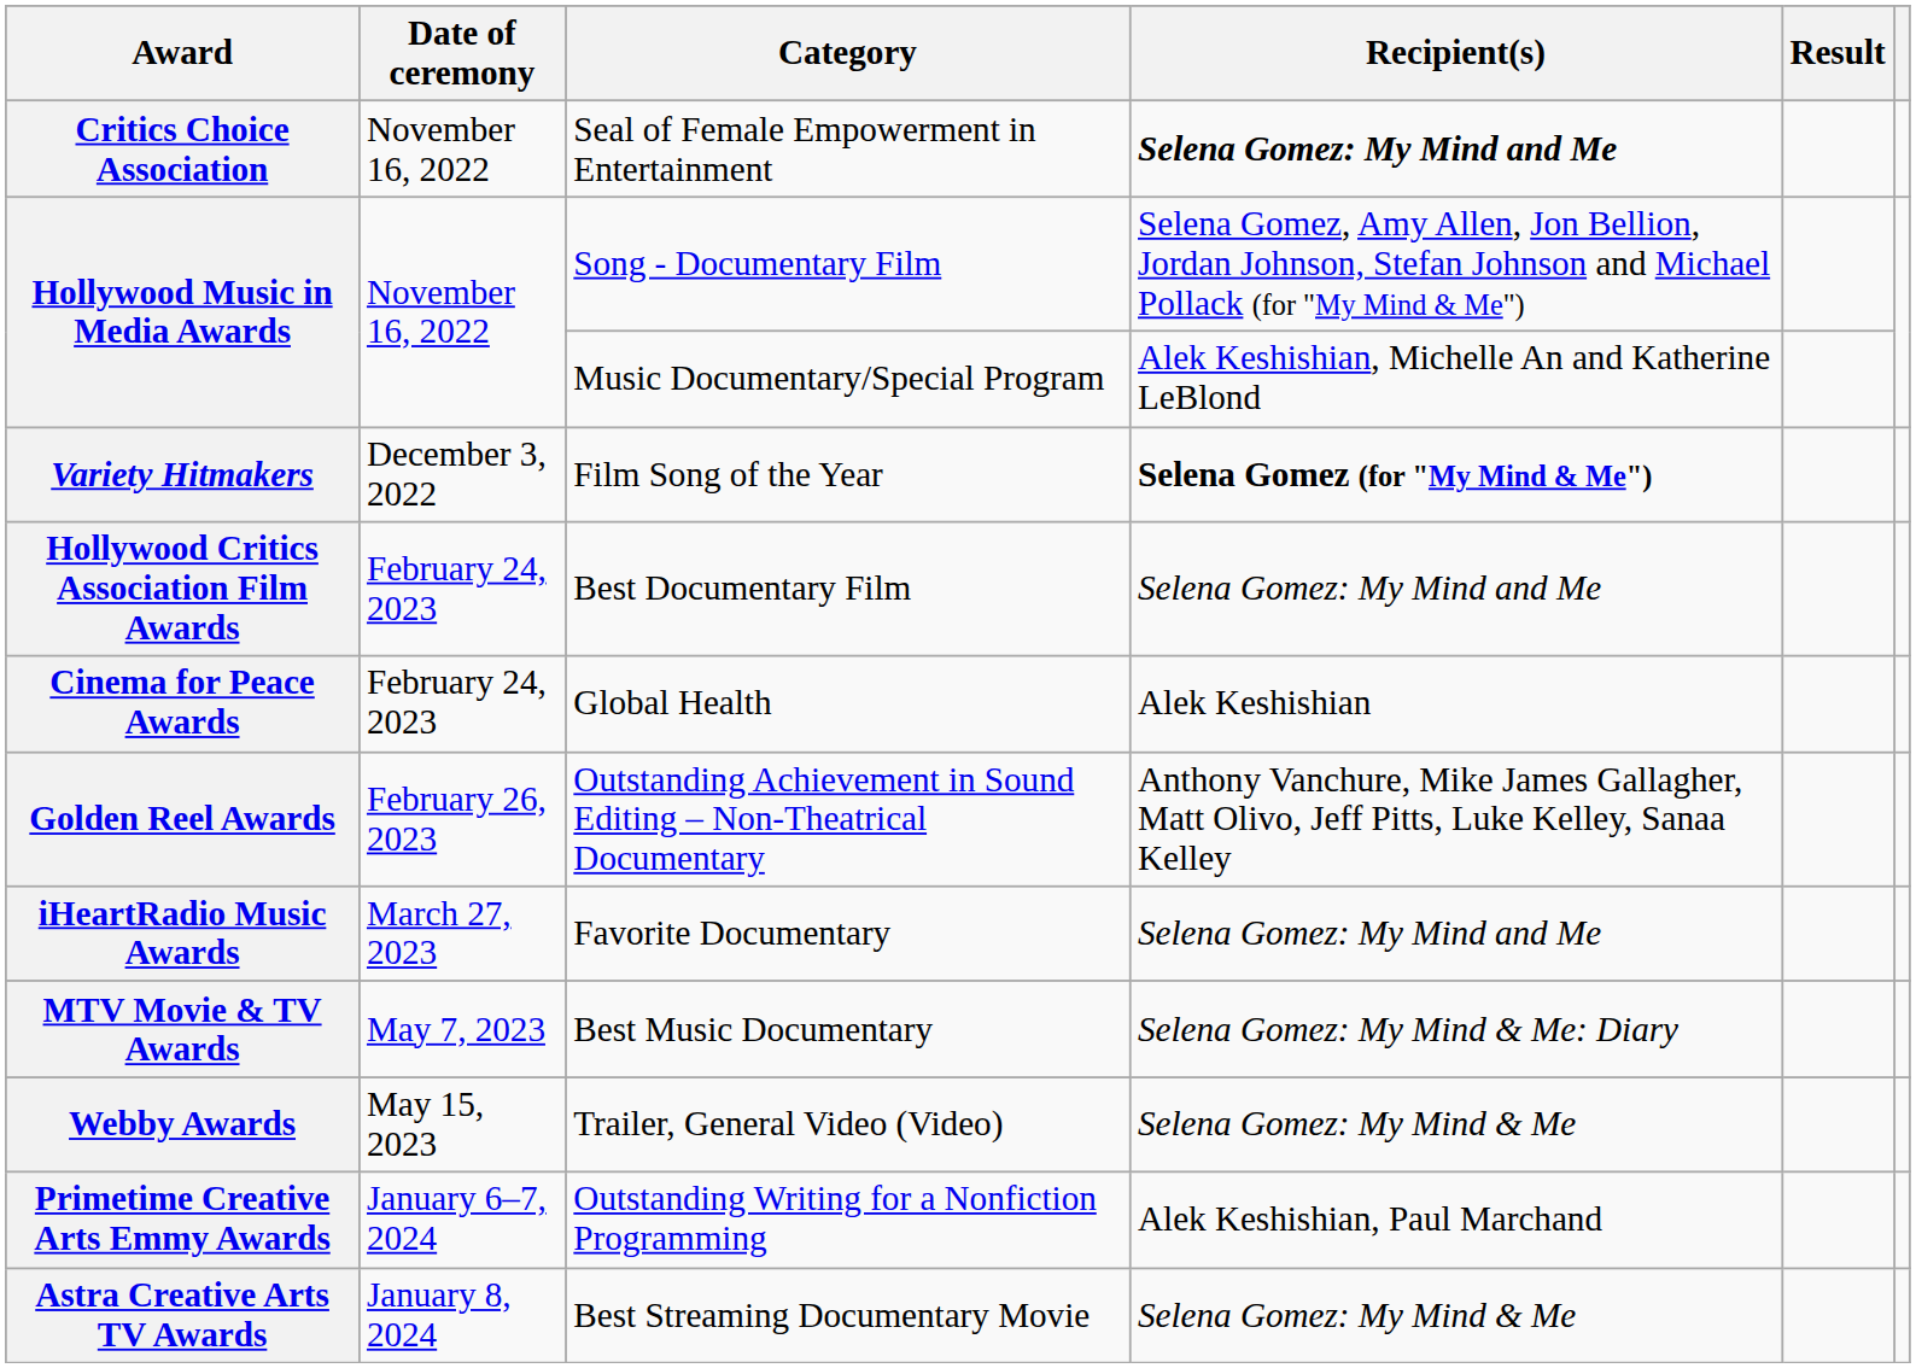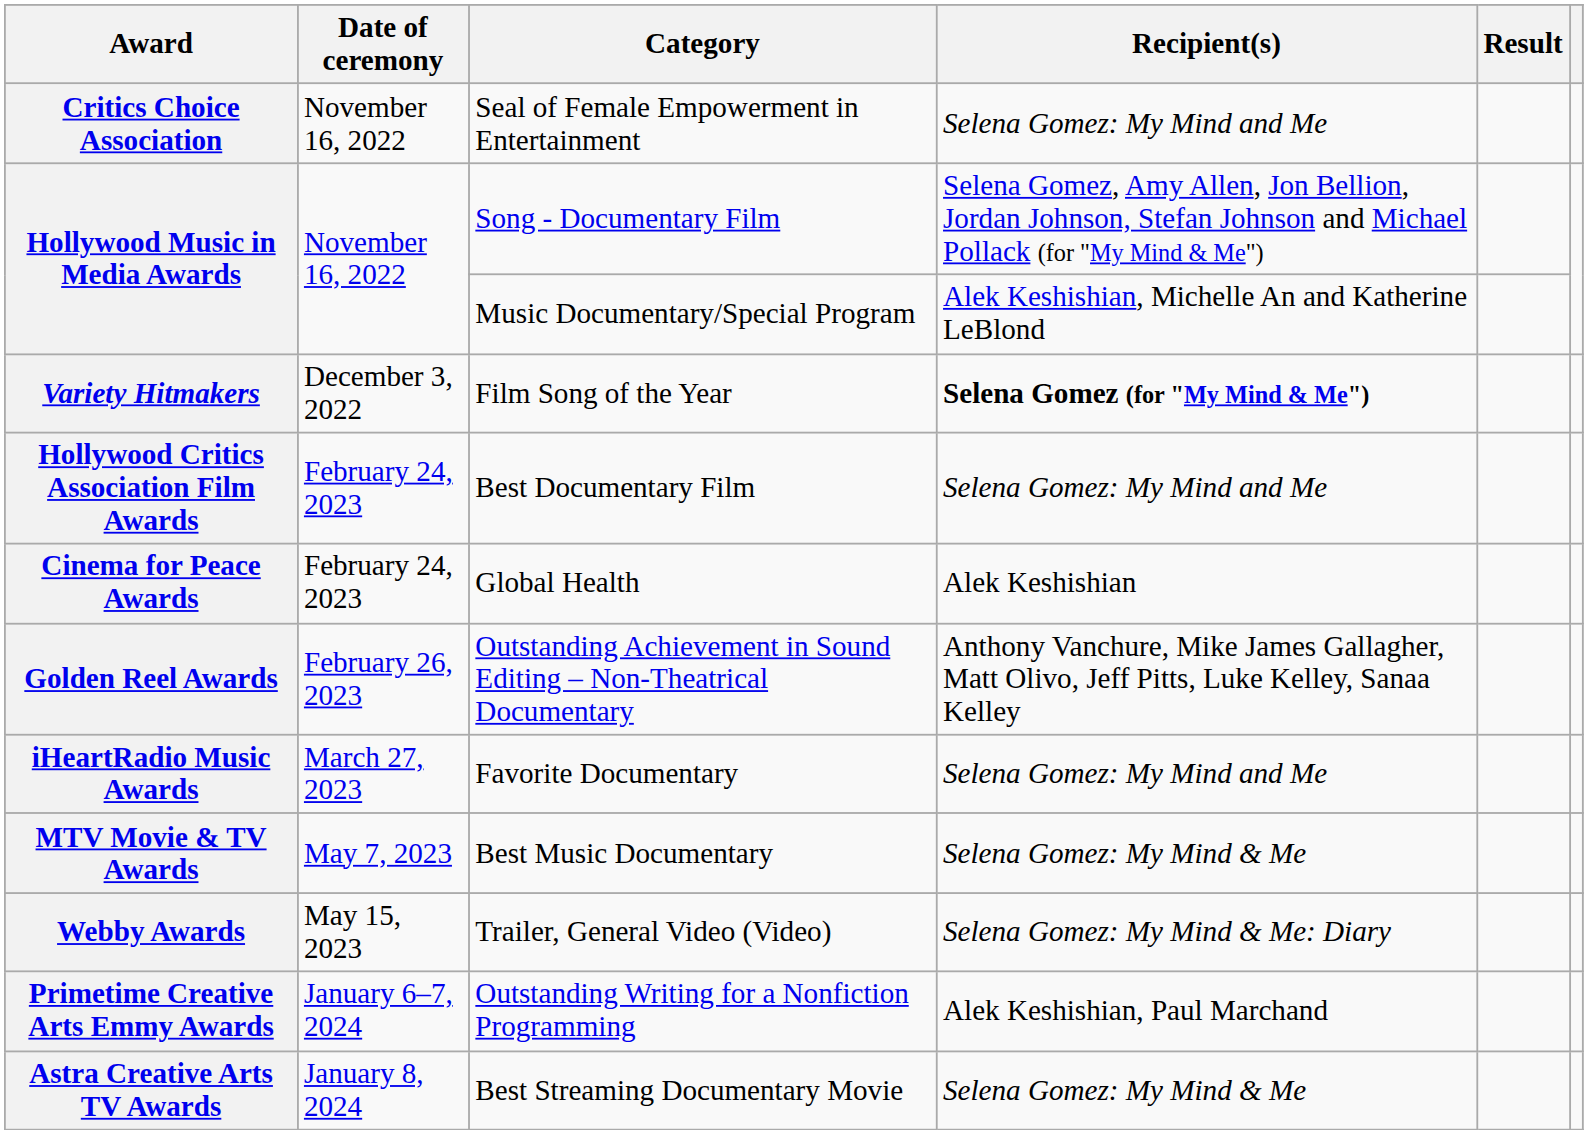 <table class="wikitable plainrowheaders sortable">
 <tr>
 <th scope="col">Award</th>
 <th scope="col">Date of ceremony</th>
 <th scope="col">Category</th>
 <th scope="col">Recipient(s)</th>
 <th scope="col">Result</th>
 <th scope="col" class="unsortable"></th>
 </tr>
 <tr>
 <th scope="row"><a href='#'>Critics Choice Association</a></th>
 <td>November 16, 2022</td>
 <td>Seal of Female Empowerment in Entertainment</td>
-<td><strong><em>Selena Gomez: My Mind and Me</em></strong></td>
+<td><em>Selena Gomez: My Mind and Me</em></td>
 <td></td>
 <td style="text-align:center;"></td>
 </tr>
 <tr>
 <th scope="row" rowspan="2"><a href='#'>Hollywood Music in Media Awards</a></th>
 <td rowspan="2"><a href='#'>November 16, 2022</a></td>
 <td><a href='#'>Song - Documentary Film</a></td>
 <td><a href='#'>Selena Gomez</a>, <a href='#'>Amy Allen</a>, <a href='#'>Jon Bellion</a>, <a href='#'>Jordan Johnson, Stefan Johnson</a> and <a href='#'>Michael Pollack</a> <small>(for "<a href='#'>My Mind & Me</a>")</small></td>
 <td></td>
 <td style="text-align:center;" rowspan="2"></td>
 </tr>
 <tr>
 <td>Music Documentary/Special Program</td>
 <td><a href='#'>Alek Keshishian</a>, Michelle An and Katherine LeBlond</td>
 <td></td>
 </tr>
 <tr>
 <th scope="row"><em><a href='#'>Variety Hitmakers</a></em></th>
 <td>December 3, 2022</td>
 <td>Film Song of the Year</td>
 <td><strong>Selena Gomez <small>(for "<a href='#'>My Mind & Me</a>")</small></strong></td>
 <td></td>
 <td style="text-align:center;"></td>
 </tr>
 <tr>
 <th scope="row"><a href='#'>Hollywood Critics Association Film Awards</a></th>
 <td><a href='#'>February 24, 2023</a></td>
 <td>Best Documentary Film</td>
 <td><em>Selena Gomez: My Mind and Me</em></td>
 <td></td>
 <td style="text-align:center;"></td>
 </tr>
 <tr>
 <th scope="row"><a href='#'>Cinema for Peace Awards</a></th>
 <td>February 24, 2023</td>
 <td>Global Health</td>
 <td>Alek Keshishian</td>
 <td></td>
 <td style="text-align:center;"></td>
 </tr>
 <tr>
 <th scope="row"><a href='#'>Golden Reel Awards</a></th>
 <td><a href='#'>February 26, 2023</a></td>
 <td><a href='#'>Outstanding Achievement in Sound Editing – Non-Theatrical Documentary</a></td>
 <td>Anthony Vanchure, Mike James Gallagher, Matt Olivo, Jeff Pitts, Luke Kelley, Sanaa Kelley</td>
 <td></td>
 <td style="text-align:center;"></td>
 </tr>
 <tr>
 <th scope="row"><a href='#'>iHeartRadio Music Awards</a></th>
 <td><a href='#'>March 27, 2023</a></td>
 <td>Favorite Documentary</td>
 <td><em>Selena Gomez: My Mind and Me</em></td>
 <td></td>
 <td style="text-align:center;"></td>
 </tr>
 <tr>
 <th scope="row"><a href='#'>MTV Movie & TV Awards</a></th>
 <td><a href='#'>May 7, 2023</a></td>
 <td>Best Music Documentary</td>
-<td><em>Selena Gomez: My Mind & Me: Diary</em></td>
+<td><em>Selena Gomez: My Mind & Me</em></td>
 <td></td>
 <td style="text-align:center;"></td>
 </tr>
 <tr>
 <th scope="row"><a href='#'>Webby Awards</a></th>
 <td>May 15, 2023</td>
 <td>Trailer, General Video (Video)</td>
-<td><em>Selena Gomez: My Mind & Me</em></td>
+<td><em>Selena Gomez: My Mind & Me: Diary</em></td>
 <td></td>
 <td style="text-align:center;"></td>
 </tr>
 <tr>
 <th scope="row"><a href='#'>Primetime Creative Arts Emmy Awards</a></th>
 <td><a href='#'>January 6–7, 2024</a></td>
 <td><a href='#'>Outstanding Writing for a Nonfiction Programming</a></td>
 <td>Alek Keshishian, Paul Marchand</td>
 <td></td>
 <td align="center"></td>
 </tr>
 <tr>
 <th scope="row"><a href='#'>Astra Creative Arts TV Awards</a></th>
 <td><a href='#'>January 8, 2024</a></td>
 <td>Best Streaming Documentary Movie</td>
 <td><em>Selena Gomez: My Mind & Me</em></td>
 <td></td>
 <td align="center"></td>
 </tr>
 </table>
